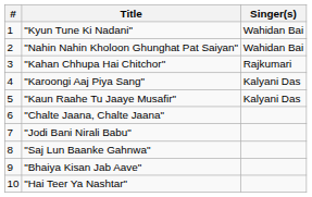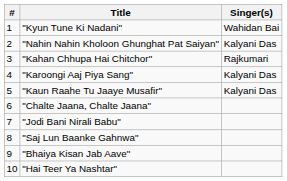 <table class="wikitable" style="font-size:95%;">
 <tr>
 <th>#</th>
 <th>Title</th>
 <th>Singer(s)</th>
 </tr>
 <tr>
 <td>1</td>
 <td>"Kyun Tune Ki Nadani"</td>
 <td>Wahidan Bai</td>
 </tr>
 <tr>
 <td>2</td>
 <td>"Nahin Nahin Kholoon Ghunghat Pat Saiyan"</td>
-<td>Wahidan Bai</td>
+<td>Kalyani Das</td>
 </tr>
 <tr>
 <td>3</td>
 <td>"Kahan Chhupa Hai Chitchor"</td>
 <td>Rajkumari</td>
 </tr>
 <tr>
 <td>4</td>
 <td>"Karoongi Aaj Piya Sang"</td>
 <td>Kalyani Das</td>
 </tr>
 <tr>
 <td>5</td>
 <td>"Kaun Raahe Tu Jaaye Musafir"</td>
 <td>Kalyani Das</td>
 </tr>
 <tr>
 <td>6</td>
 <td>"Chalte Jaana, Chalte Jaana"</td>
 <td></td>
 </tr>
 <tr>
 <td>7</td>
 <td>"Jodi Bani Nirali Babu"</td>
 <td></td>
 </tr>
 <tr>
 <td>8</td>
 <td>"Saj Lun Baanke Gahnwa"</td>
 <td></td>
 </tr>
 <tr>
 <td>9</td>
 <td>"Bhaiya Kisan Jab Aave"</td>
 <td></td>
 </tr>
 <tr>
 <td>10</td>
 <td>"Hai Teer Ya Nashtar"</td>
 <td></td>
 </tr>
 </table>
